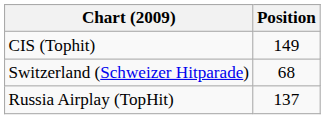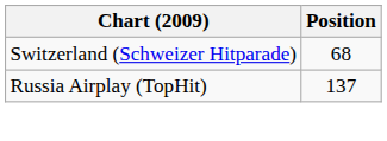 <table class="wikitable sortable">
 <tr>
 <th>Chart (2009)</th>
 <th>Position</th>
-</tr>
-<tr>
-<td>CIS (Tophit)</td>
-<td style="text-align:center;">149</td>
 </tr>
 <tr>
 <td>Switzerland (<a href='#'>Schweizer Hitparade</a>)</td>
 <td style="text-align:center;">68</td>
 </tr>
 <tr>
 <td>Russia Airplay (TopHit)</td>
 <td style="text-align:center;">137</td>
 </tr>
 </table>
